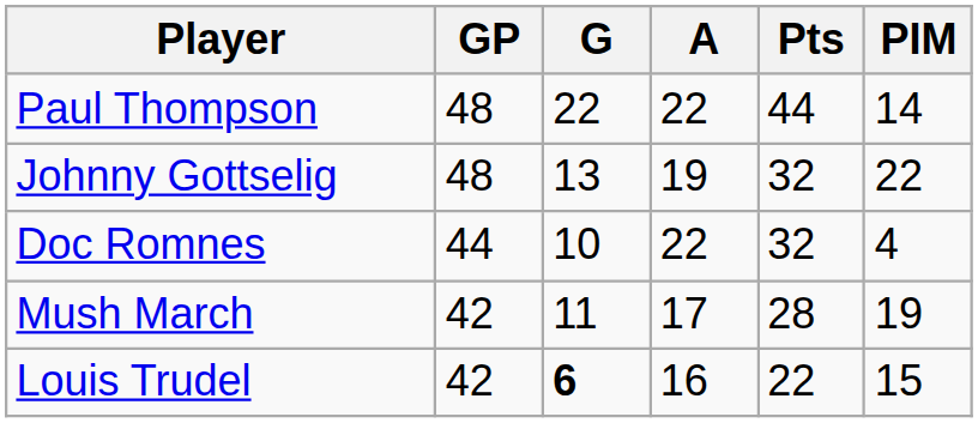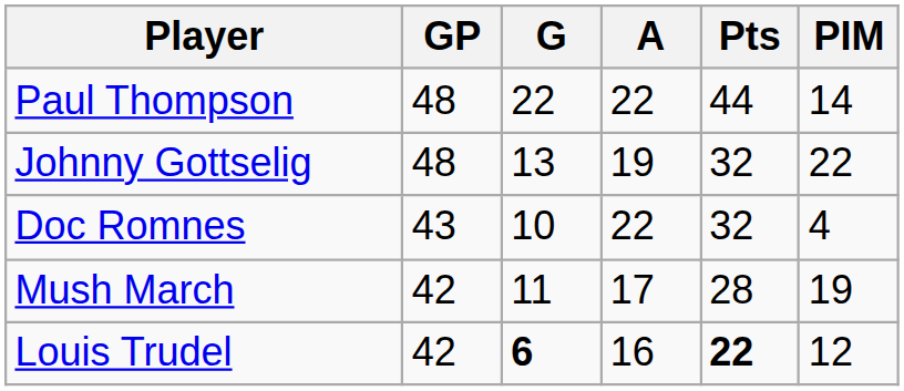 <table class="wikitable">
 <tr>
 <th bgcolor="#DDDDFF" width="40%">Player</th>
 <th bgcolor="#DDDDFF" width="10%">GP</th>
 <th bgcolor="#DDDDFF" width="10%">G</th>
 <th bgcolor="#DDDDFF" width="10%">A</th>
 <th bgcolor="#DDDDFF" width="10%">Pts</th>
 <th bgcolor="#DDDDFF" width="10%">PIM</th>
 </tr>
 <tr>
 <td><a href='#'>Paul Thompson</a></td>
 <td>48</td>
 <td>22</td>
 <td>22</td>
 <td>44</td>
 <td>14</td>
 </tr>
 <tr>
 <td><a href='#'>Johnny Gottselig</a></td>
 <td>48</td>
 <td>13</td>
 <td>19</td>
 <td>32</td>
 <td>22</td>
 </tr>
 <tr>
 <td><a href='#'>Doc Romnes</a></td>
-<td>44</td>
+<td>43</td>
 <td>10</td>
 <td>22</td>
 <td>32</td>
 <td>4</td>
 </tr>
 <tr>
 <td><a href='#'>Mush March</a></td>
 <td>42</td>
 <td>11</td>
 <td>17</td>
 <td>28</td>
 <td>19</td>
 </tr>
 <tr>
 <td><a href='#'>Louis Trudel</a></td>
 <td>42</td>
 <td><strong>6</strong></td>
 <td>16</td>
-<td>22</td>
-<td>15</td>
+<td><strong>22</strong></td>
+<td>12</td>
 </tr>
 </table>
